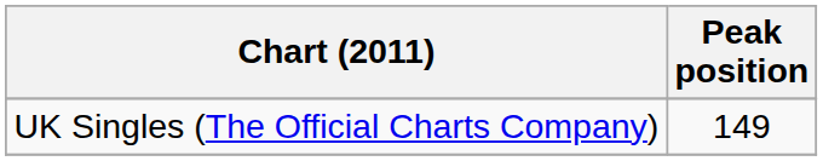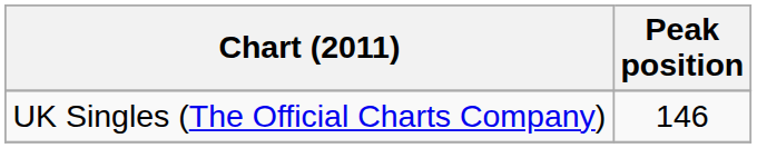 <table class="wikitable sortable">
 <tr>
 <th>Chart (2011)</th>
 <th>Peak<br>position</th>
 </tr>
 <tr>
 </tr>
 <tr>
 </tr>
 <tr>
 <td>UK Singles (<a href='#'>The Official Charts Company</a>)</td>
-<td align="center">149</td>
+<td align="center">146</td>
 </tr>
 <tr>
 </tr>
 </table>
